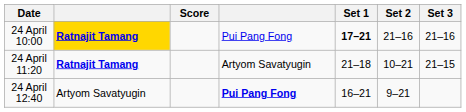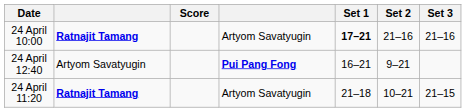 <table class="wikitable" style="text-align: center; font-size:90% ">
 <tr>
 <th width="60">Date</th>
 <th align="right" width="150"></th>
 <th width="60">Score</th>
 <th align="left" width="150"></th>
 <th width="50">Set 1</th>
 <th width="50">Set 2</th>
 <th width="50">Set 3</th>
 </tr>
 <tr>
 <td>24 April 10:00</td>
-<td align="left" style="background: gold;"><strong> <a href='#'>Ratnajit Tamang</a></strong></td>
+<td align="left"><strong> <a href='#'>Ratnajit Tamang</a></strong></td>
 <td align="center"></td>
-<td align="left"> <a href='#'>Pui Pang Fong</a></td>
+<td align="left"> Artyom Savatyugin</td>
 <td><strong>17–21</strong></td>
 <td>21–16</td>
 <td>21–16</td>
+</tr>
+<tr>
+<td>24 April 12:40</td>
+<td align="left"> Artyom Savatyugin</td>
+<td align="center"></td>
+<td align="left"><strong> <a href='#'>Pui Pang Fong</a></strong></td>
+<td>16–21</td>
+<td>9–21</td>
+<td></td>
 </tr>
 <tr>
 <td>24 April 11:20</td>
 <td align="left"><strong> <a href='#'>Ratnajit Tamang</a></strong></td>
 <td align="center"></td>
 <td align="left"> Artyom Savatyugin</td>
 <td>21–18</td>
 <td>10–21</td>
 <td>21–15</td>
 </tr>
-<tr>
-<td>24 April 12:40</td>
-<td align="left"> Artyom Savatyugin</td>
-<td align="center"></td>
-<td align="left"><strong> <a href='#'>Pui Pang Fong</a></strong></td>
-<td>16–21</td>
-<td>9–21</td>
-<td></td>
-</tr>
 </table>
